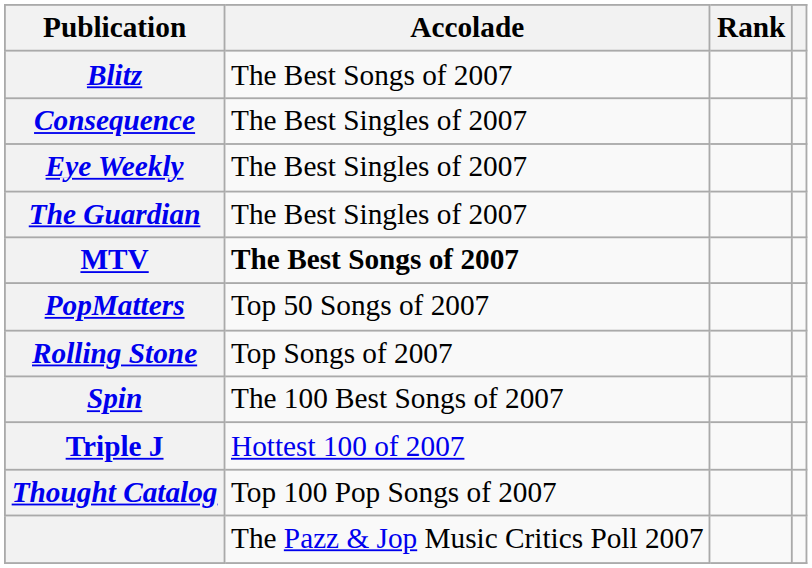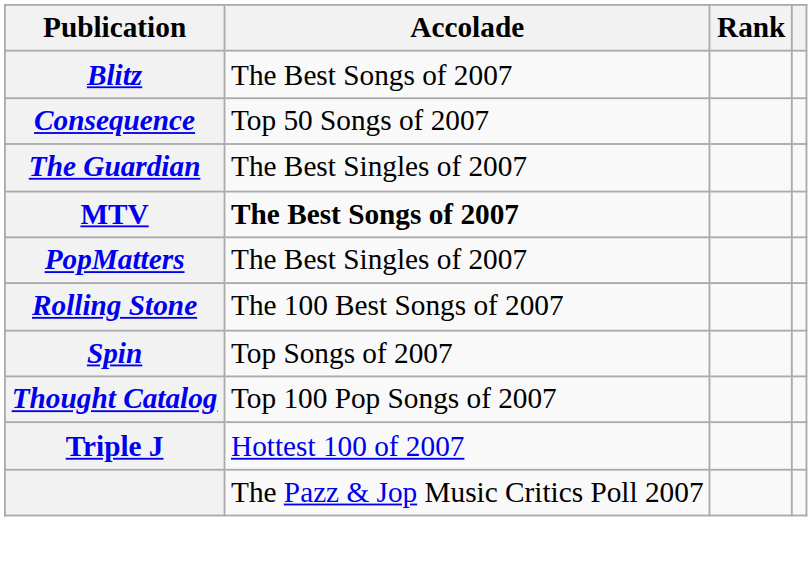 <table class="wikitable plainrowheaders sortable">
 <tr>
 <th scope="col">Publication</th>
 <th scope="col">Accolade</th>
 <th scope="col">Rank</th>
 <th scope="col" class="unsortable"></th>
 </tr>
 <tr>
 <th scope="row"><em><a href='#'>Blitz</a></em></th>
 <td>The Best Songs of 2007</td>
 <td></td>
 <td></td>
 </tr>
 <tr>
 <th scope="row"><em><a href='#'>Consequence</a></em></th>
-<td>The Best Singles of 2007</td>
-<td></td>
-<td></td>
-</tr>
-<tr>
-<th scope="row"><em><a href='#'>Eye Weekly</a></em></th>
-<td>The Best Singles of 2007</td>
+<td>Top 50 Songs of 2007</td>
 <td></td>
 <td></td>
 </tr>
 <tr>
 <th scope="row"><em><a href='#'>The Guardian</a></em></th>
 <td>The Best Singles of 2007</td>
 <td></td>
 <td></td>
 </tr>
 <tr>
 <th scope="row"><a href='#'>MTV</a></th>
 <td><strong>The Best Songs of 2007</strong></td>
 <td></td>
 <td></td>
 </tr>
 <tr>
 <th scope="row"><em><a href='#'>PopMatters</a></em></th>
-<td>Top 50 Songs of 2007</td>
+<td>The Best Singles of 2007</td>
 <td></td>
 <td></td>
 </tr>
 <tr>
 <th scope="row"><em><a href='#'>Rolling Stone</a></em></th>
+<td>The 100 Best Songs of 2007</td>
+<td></td>
+<td></td>
+</tr>
+<tr>
+<th scope="row"><em><a href='#'>Spin</a></em></th>
 <td>Top Songs of 2007</td>
 <td></td>
 <td></td>
 </tr>
 <tr>
-<th scope="row"><em><a href='#'>Spin</a></em></th>
-<td>The 100 Best Songs of 2007</td>
+<th scope="row"><em><a href='#'>Thought Catalog</a></em></th>
+<td>Top 100 Pop Songs of 2007</td>
 <td></td>
 <td></td>
 </tr>
 <tr>
 <th scope="row"><a href='#'>Triple J</a></th>
 <td><a href='#'>Hottest 100 of 2007</a></td>
 <td></td>
 <td></td>
 </tr>
 <tr>
-<th scope="row"><em><a href='#'>Thought Catalog</a></em></th>
-<td>Top 100 Pop Songs of 2007</td>
-<td></td>
-<td></td>
-</tr>
-<tr>
 <th scope="row"></th>
 <td>The <a href='#'>Pazz & Jop</a> Music Critics Poll 2007</td>
 <td></td>
 <td></td>
 </tr>
 </table>
